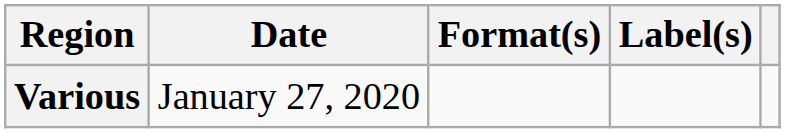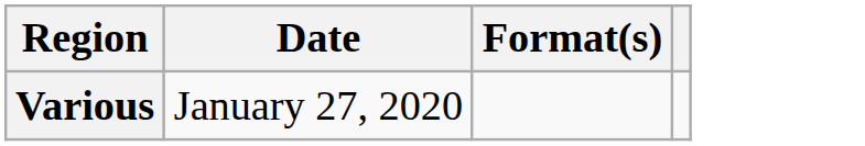 <table class="wikitable plainrowheaders">
 <tr>
 <th scope="col">Region</th>
 <th scope="col">Date</th>
 <th scope="col">Format(s)</th>
-<th scope="col">Label(s)</th>
 <th scope="col"></th>
 </tr>
 <tr>
 <th scope="row">Various</th>
 <td>January 27, 2020</td>
 <td></td>
-<td></td>
 <td style="text-align:center;"></td>
 </tr>
 </table>
